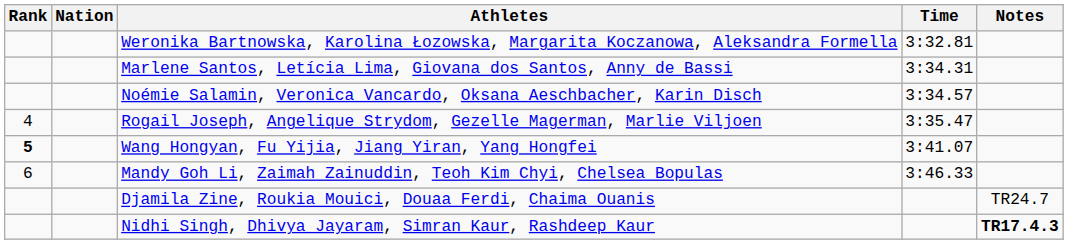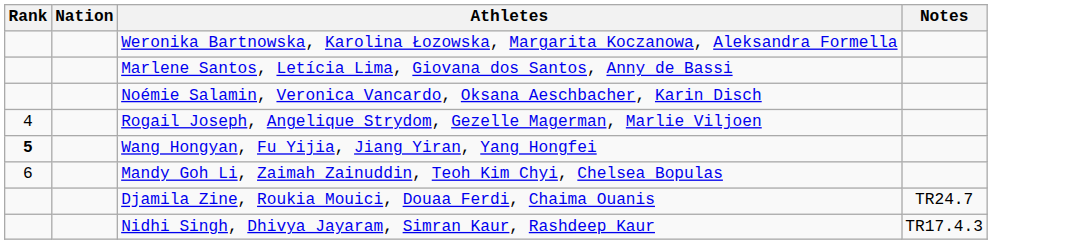 <table class="wikitable sortable" style="text-align:center;font-size:95%">
 <tr>
 <th>Rank</th>
 <th>Nation</th>
 <th>Athletes</th>
-<th>Time</th>
 <th>Notes</th>
 </tr>
 <tr>
 <td></td>
 <td align=left></td>
 <td align=left><a href='#'>Weronika Bartnowska</a>, <a href='#'>Karolina Łozowska</a>, <a href='#'>Margarita Koczanowa</a>, <a href='#'>Aleksandra Formella</a></td>
-<td>3:32.81</td>
 <td></td>
 </tr>
 <tr>
 <td></td>
 <td align=left></td>
 <td align=left><a href='#'>Marlene Santos</a>, <a href='#'>Letícia Lima</a>, <a href='#'>Giovana dos Santos</a>, <a href='#'>Anny de Bassi</a></td>
-<td>3:34.31</td>
 <td></td>
 </tr>
 <tr>
 <td></td>
 <td align=left></td>
 <td align=left><a href='#'>Noémie Salamin</a>, <a href='#'>Veronica Vancardo</a>, <a href='#'>Oksana Aeschbacher</a>, <a href='#'>Karin Disch</a></td>
-<td>3:34.57</td>
 <td></td>
 </tr>
 <tr>
 <td>4</td>
 <td align=left></td>
 <td align=left><a href='#'>Rogail Joseph</a>, <a href='#'>Angelique Strydom</a>, <a href='#'>Gezelle Magerman</a>, <a href='#'>Marlie Viljoen</a></td>
-<td>3:35.47</td>
 <td></td>
 </tr>
 <tr>
 <td><strong>5</strong></td>
 <td align=left></td>
 <td align=left><a href='#'>Wang Hongyan</a>, <a href='#'>Fu Yijia</a>, <a href='#'>Jiang Yiran</a>, <a href='#'>Yang Hongfei</a></td>
-<td>3:41.07</td>
 <td></td>
 </tr>
 <tr>
 <td>6</td>
 <td align=left></td>
 <td align=left><a href='#'>Mandy Goh Li</a>, <a href='#'>Zaimah Zainuddin</a>, <a href='#'>Teoh Kim Chyi</a>, <a href='#'>Chelsea Bopulas</a></td>
-<td>3:46.33</td>
 <td></td>
 </tr>
 <tr>
 <td></td>
 <td align=left></td>
 <td align=left><a href='#'>Djamila Zine</a>, <a href='#'>Roukia Mouici</a>, <a href='#'>Douaa Ferdi</a>, <a href='#'>Chaima Ouanis</a></td>
-<td></td>
 <td>TR24.7</td>
 </tr>
 <tr>
 <td></td>
 <td align=left></td>
 <td align=left><a href='#'>Nidhi Singh</a>, <a href='#'>Dhivya Jayaram</a>, <a href='#'>Simran Kaur</a>, <a href='#'>Rashdeep Kaur</a></td>
-<td></td>
-<td><strong>TR17.4.3</strong></td>
+<td>TR17.4.3</td>
 </tr>
 </table>
